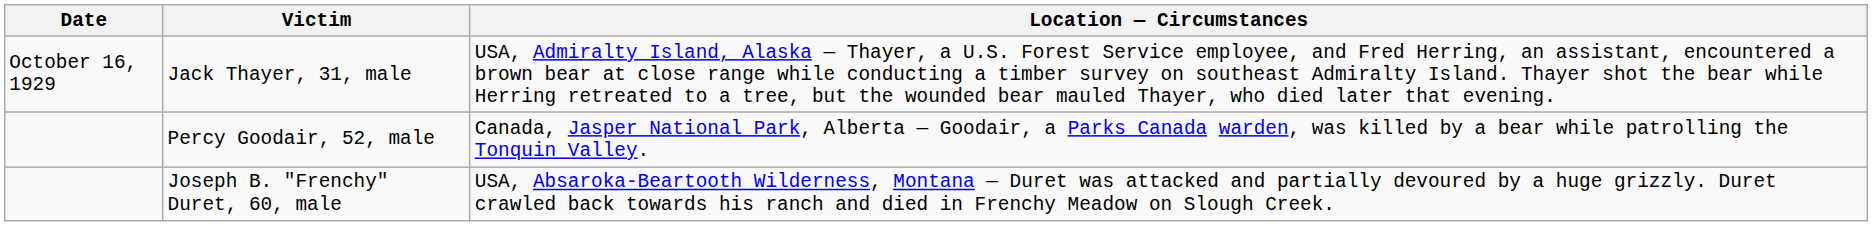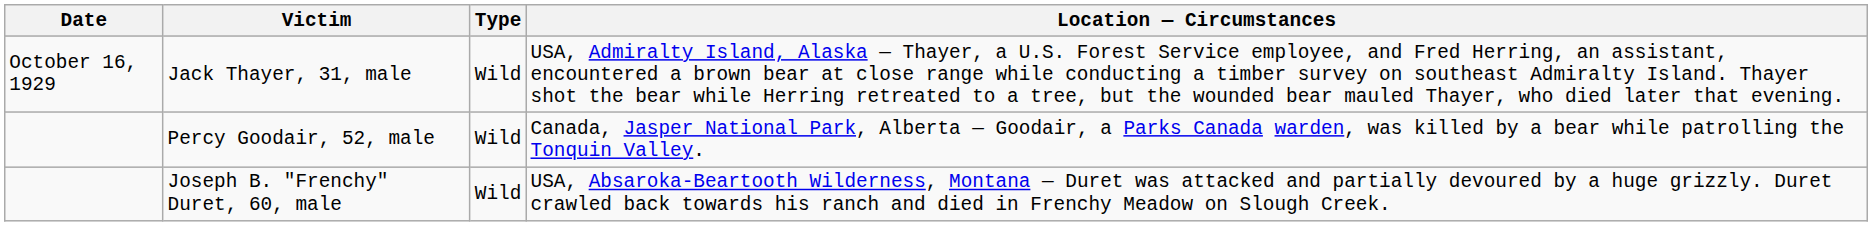 <table class="wikitable sortable">
 <tr>
 <th style="width:100px;">Date</th>
 <th style="width:200px;" class="unsortable">Victim</th>
+<th class="unsortable">Type</th>
 <th class=unsortable>Location — Circumstances</th>
 </tr>
 <tr>
 <td>October 16, 1929</td>
 <td>Jack Thayer, 31, male</td>
+<td>Wild</td>
 <td>USA, <a href='#'>Admiralty Island, Alaska</a> — Thayer, a U.S. Forest Service employee, and Fred Herring, an assistant, encountered a brown bear at close range while conducting a timber survey on southeast Admiralty Island. Thayer shot the bear while Herring retreated to a tree, but the wounded bear mauled Thayer, who died later that evening.</td>
 </tr>
 <tr>
 <td></td>
 <td>Percy Goodair, 52, male</td>
+<td>Wild</td>
 <td>Canada, <a href='#'>Jasper National Park</a>, Alberta — Goodair, a <a href='#'>Parks Canada</a> <a href='#'>warden</a>, was killed by a bear while patrolling the <a href='#'>Tonquin Valley</a>.</td>
 </tr>
 <tr>
 <td></td>
 <td>Joseph B. "Frenchy" Duret, 60, male</td>
+<td>Wild</td>
 <td>USA, <a href='#'>Absaroka-Beartooth Wilderness</a>, <a href='#'>Montana</a> — Duret was attacked and partially devoured by a huge grizzly. Duret crawled  back towards his ranch and died in Frenchy Meadow on Slough Creek.</td>
 </tr>
 </table>
